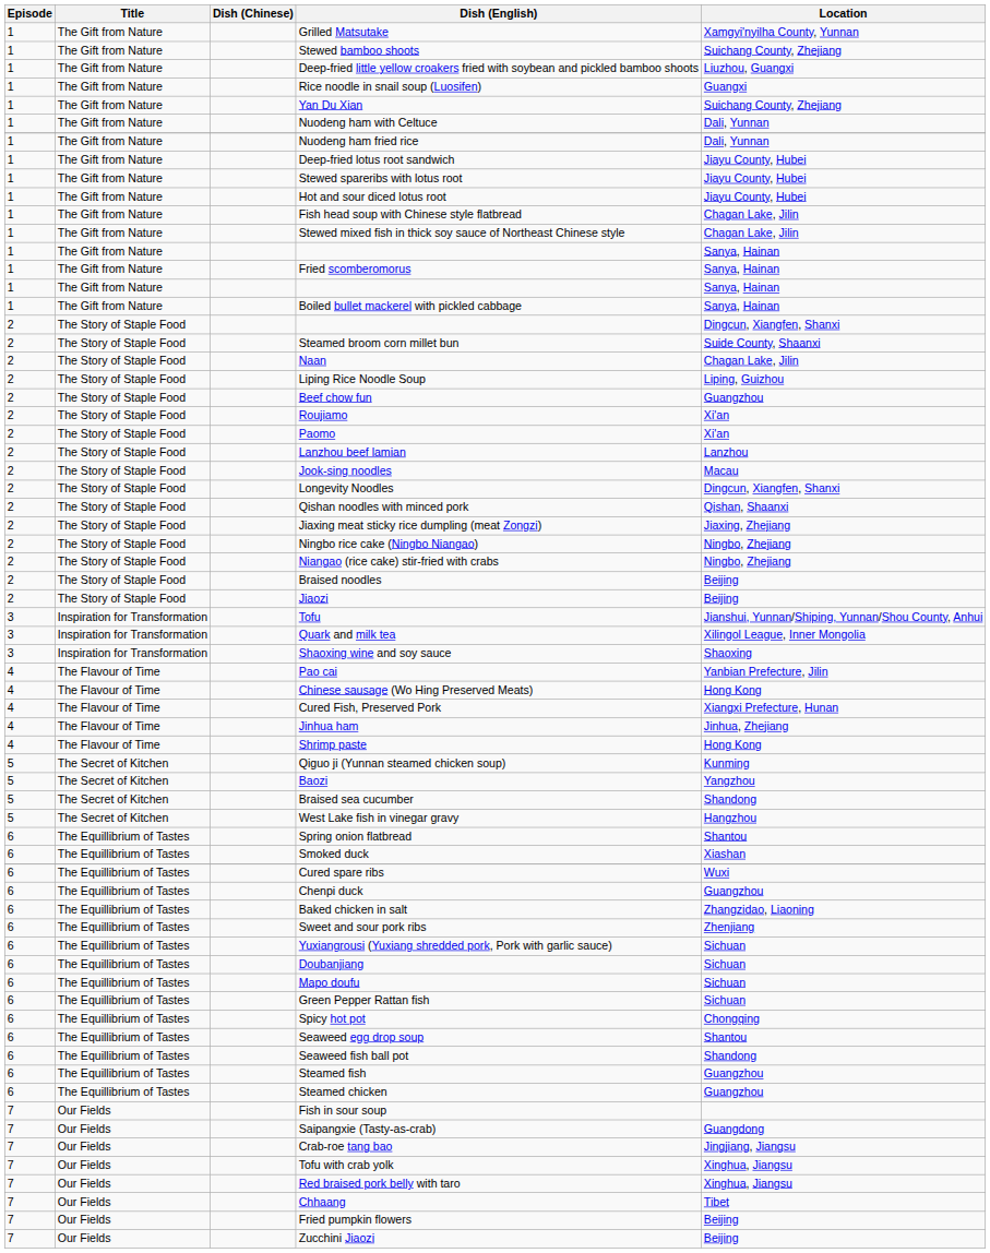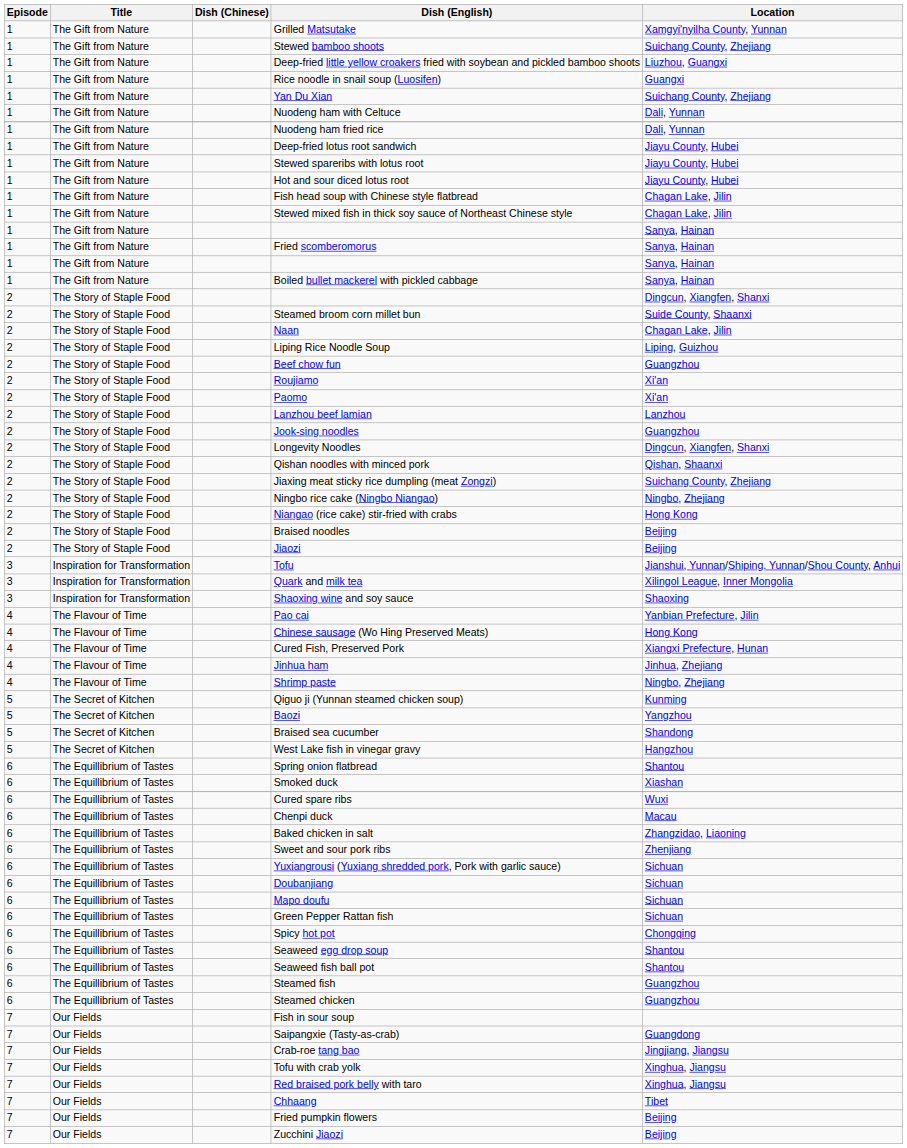 <table class="wikitable">
 <tr>
 <th>Episode</th>
 <th>Title</th>
 <th>Dish (Chinese)</th>
 <th>Dish (English)</th>
 <th>Location</th>
 </tr>
 <tr>
 <td>1</td>
 <td>The Gift from Nature</td>
 <td></td>
 <td>Grilled <a href='#'>Matsutake</a></td>
 <td><a href='#'>Xamgyi'nyilha County</a>, <a href='#'>Yunnan</a></td>
 </tr>
 <tr>
 <td>1</td>
 <td>The Gift from Nature</td>
 <td></td>
 <td>Stewed <a href='#'>bamboo shoots</a></td>
 <td><a href='#'>Suichang County</a>, <a href='#'>Zhejiang</a></td>
 </tr>
 <tr>
 <td>1</td>
 <td>The Gift from Nature</td>
 <td></td>
 <td>Deep-fried <a href='#'>little yellow croakers</a> fried with soybean and pickled bamboo shoots</td>
 <td><a href='#'>Liuzhou</a>, <a href='#'>Guangxi</a></td>
 </tr>
 <tr>
 <td>1</td>
 <td>The Gift from Nature</td>
 <td></td>
 <td>Rice noodle in snail soup (<a href='#'>Luosifen</a>)</td>
 <td><a href='#'>Guangxi</a></td>
 </tr>
 <tr>
 <td>1</td>
 <td>The Gift from Nature</td>
 <td></td>
 <td><a href='#'>Yan Du Xian</a></td>
 <td><a href='#'>Suichang County</a>, <a href='#'>Zhejiang</a></td>
 </tr>
 <tr>
 <td>1</td>
 <td>The Gift from Nature</td>
 <td></td>
 <td>Nuodeng ham with Celtuce</td>
 <td><a href='#'>Dali</a>, <a href='#'>Yunnan</a></td>
 </tr>
 <tr>
 </tr>
 <tr>
 <td>1</td>
 <td>The Gift from Nature</td>
 <td></td>
 <td>Nuodeng ham fried rice</td>
 <td><a href='#'>Dali</a>, <a href='#'>Yunnan</a></td>
 </tr>
 <tr>
 <td>1</td>
 <td>The Gift from Nature</td>
 <td></td>
 <td>Deep-fried lotus root sandwich</td>
 <td><a href='#'>Jiayu County</a>, <a href='#'>Hubei</a></td>
 </tr>
 <tr>
 <td>1</td>
 <td>The Gift from Nature</td>
 <td></td>
 <td>Stewed spareribs with lotus root</td>
 <td><a href='#'>Jiayu County</a>, <a href='#'>Hubei</a></td>
 </tr>
 <tr>
 <td>1</td>
 <td>The Gift from Nature</td>
 <td></td>
 <td>Hot and sour diced lotus root</td>
 <td><a href='#'>Jiayu County</a>, <a href='#'>Hubei</a></td>
 </tr>
 <tr>
 <td>1</td>
 <td>The Gift from Nature</td>
 <td></td>
 <td>Fish head soup with Chinese style flatbread</td>
 <td><a href='#'>Chagan Lake</a>, <a href='#'>Jilin</a></td>
 </tr>
 <tr>
 <td>1</td>
 <td>The Gift from Nature</td>
 <td></td>
 <td>Stewed mixed fish in thick soy sauce of Northeast Chinese style</td>
 <td><a href='#'>Chagan Lake</a>, <a href='#'>Jilin</a></td>
 </tr>
 <tr>
 <td>1</td>
 <td>The Gift from Nature</td>
 <td></td>
 <td></td>
 <td><a href='#'>Sanya</a>, <a href='#'>Hainan</a></td>
 </tr>
 <tr>
 <td>1</td>
 <td>The Gift from Nature</td>
 <td></td>
 <td>Fried <a href='#'>scomberomorus</a></td>
 <td><a href='#'>Sanya</a>, <a href='#'>Hainan</a></td>
 </tr>
 <tr>
 <td>1</td>
 <td>The Gift from Nature</td>
 <td></td>
 <td></td>
 <td><a href='#'>Sanya</a>, <a href='#'>Hainan</a></td>
 </tr>
 <tr>
 <td>1</td>
 <td>The Gift from Nature</td>
 <td></td>
 <td>Boiled <a href='#'>bullet mackerel</a> with pickled cabbage</td>
 <td><a href='#'>Sanya</a>, <a href='#'>Hainan</a></td>
 </tr>
 <tr>
 <td>2</td>
 <td>The Story of Staple Food</td>
 <td></td>
 <td></td>
 <td><a href='#'>Dingcun</a>, <a href='#'>Xiangfen</a>, <a href='#'>Shanxi</a></td>
 </tr>
 <tr>
 <td>2</td>
 <td>The Story of Staple Food</td>
 <td></td>
 <td>Steamed broom corn millet bun</td>
 <td><a href='#'>Suide County</a>, <a href='#'>Shaanxi</a></td>
 </tr>
 <tr>
 <td>2</td>
 <td>The Story of Staple Food</td>
 <td></td>
 <td><a href='#'>Naan</a></td>
 <td><a href='#'>Chagan Lake</a>, <a href='#'>Jilin</a></td>
 </tr>
 <tr>
 <td>2</td>
 <td>The Story of Staple Food</td>
 <td></td>
 <td>Liping Rice Noodle Soup</td>
 <td><a href='#'>Liping</a>, <a href='#'>Guizhou</a></td>
 </tr>
 <tr>
 <td>2</td>
 <td>The Story of Staple Food</td>
 <td></td>
 <td><a href='#'>Beef chow fun</a></td>
 <td><a href='#'>Guangzhou</a></td>
 </tr>
 <tr>
 <td>2</td>
 <td>The Story of Staple Food</td>
 <td></td>
 <td><a href='#'>Roujiamo</a></td>
 <td><a href='#'>Xi'an</a></td>
 </tr>
 <tr>
 <td>2</td>
 <td>The Story of Staple Food</td>
 <td></td>
 <td><a href='#'>Paomo</a></td>
 <td><a href='#'>Xi'an</a></td>
 </tr>
 <tr>
 <td>2</td>
 <td>The Story of Staple Food</td>
 <td></td>
 <td><a href='#'>Lanzhou beef lamian</a></td>
 <td><a href='#'>Lanzhou</a></td>
 </tr>
 <tr>
 <td>2</td>
 <td>The Story of Staple Food</td>
 <td></td>
 <td><a href='#'>Jook-sing noodles</a></td>
-<td><a href='#'>Macau</a></td>
+<td><a href='#'>Guangzhou</a></td>
 </tr>
 <tr>
 <td>2</td>
 <td>The Story of Staple Food</td>
 <td></td>
 <td>Longevity Noodles</td>
 <td><a href='#'>Dingcun</a>, <a href='#'>Xiangfen</a>, <a href='#'>Shanxi</a></td>
 </tr>
 <tr>
 <td>2</td>
 <td>The Story of Staple Food</td>
 <td></td>
 <td>Qishan noodles with minced pork</td>
 <td><a href='#'>Qishan</a>, <a href='#'>Shaanxi</a></td>
 </tr>
 <tr>
 <td>2</td>
 <td>The Story of Staple Food</td>
 <td></td>
 <td>Jiaxing meat sticky rice dumpling (meat <a href='#'>Zongzi</a>)</td>
-<td><a href='#'>Jiaxing</a>, <a href='#'>Zhejiang</a></td>
+<td><a href='#'>Suichang County</a>, <a href='#'>Zhejiang</a></td>
 </tr>
 <tr>
 <td>2</td>
 <td>The Story of Staple Food</td>
 <td></td>
 <td>Ningbo rice cake (<a href='#'>Ningbo Niangao</a>)</td>
 <td><a href='#'>Ningbo</a>, <a href='#'>Zhejiang</a></td>
 </tr>
 <tr>
 <td>2</td>
 <td>The Story of Staple Food</td>
 <td></td>
 <td><a href='#'>Niangao</a> (rice cake) stir-fried with crabs</td>
-<td><a href='#'>Ningbo</a>, <a href='#'>Zhejiang</a></td>
+<td><a href='#'>Hong Kong</a></td>
 </tr>
 <tr>
 <td>2</td>
 <td>The Story of Staple Food</td>
 <td></td>
 <td>Braised noodles</td>
 <td><a href='#'>Beijing</a></td>
 </tr>
 <tr>
 <td>2</td>
 <td>The Story of Staple Food</td>
 <td></td>
 <td><a href='#'>Jiaozi</a></td>
 <td><a href='#'>Beijing</a></td>
 </tr>
 <tr>
 <td>3</td>
 <td>Inspiration for Transformation</td>
 <td></td>
 <td><a href='#'>Tofu</a></td>
 <td><a href='#'>Jianshui, Yunnan</a>/<a href='#'>Shiping, Yunnan</a>/<a href='#'>Shou County</a>, <a href='#'>Anhui</a></td>
 </tr>
 <tr>
 <td>3</td>
 <td>Inspiration for Transformation</td>
 <td></td>
 <td><a href='#'>Quark</a> and <a href='#'>milk tea</a></td>
 <td><a href='#'>Xilingol League</a>, <a href='#'>Inner Mongolia</a></td>
 </tr>
 <tr>
 <td>3</td>
 <td>Inspiration for Transformation</td>
 <td></td>
 <td><a href='#'>Shaoxing wine</a> and soy sauce</td>
 <td><a href='#'>Shaoxing</a></td>
 </tr>
 <tr>
 <td>4</td>
 <td>The Flavour of Time</td>
 <td></td>
 <td><a href='#'>Pao cai</a></td>
 <td><a href='#'>Yanbian Prefecture</a>, <a href='#'>Jilin</a></td>
 </tr>
 <tr>
 <td>4</td>
 <td>The Flavour of Time</td>
 <td></td>
 <td><a href='#'>Chinese sausage</a> (Wo Hing Preserved Meats)</td>
 <td><a href='#'>Hong Kong</a></td>
 </tr>
 <tr>
 <td>4</td>
 <td>The Flavour of Time</td>
 <td></td>
 <td>Cured Fish, Preserved Pork</td>
 <td><a href='#'>Xiangxi Prefecture</a>, <a href='#'>Hunan</a></td>
 </tr>
 <tr>
 <td>4</td>
 <td>The Flavour of Time</td>
 <td></td>
 <td><a href='#'>Jinhua ham</a></td>
 <td><a href='#'>Jinhua</a>, <a href='#'>Zhejiang</a></td>
 </tr>
 <tr>
 <td>4</td>
 <td>The Flavour of Time</td>
 <td></td>
 <td><a href='#'>Shrimp paste</a></td>
-<td><a href='#'>Hong Kong</a></td>
+<td><a href='#'>Ningbo</a>, <a href='#'>Zhejiang</a></td>
 </tr>
 <tr>
 <td>5</td>
 <td>The Secret of Kitchen</td>
 <td></td>
 <td>Qiguo ji (Yunnan steamed chicken soup)</td>
 <td><a href='#'>Kunming</a></td>
 </tr>
 <tr>
 <td>5</td>
 <td>The Secret of Kitchen</td>
 <td></td>
 <td><a href='#'>Baozi</a></td>
 <td><a href='#'>Yangzhou</a></td>
 </tr>
 <tr>
 <td>5</td>
 <td>The Secret of Kitchen</td>
 <td></td>
 <td>Braised sea cucumber</td>
 <td><a href='#'>Shandong</a></td>
 </tr>
 <tr>
 <td>5</td>
 <td>The Secret of Kitchen</td>
 <td></td>
 <td>West Lake fish in vinegar gravy</td>
 <td><a href='#'>Hangzhou</a></td>
 </tr>
 <tr>
 <td>6</td>
 <td>The Equillibrium of Tastes</td>
 <td></td>
 <td>Spring onion flatbread</td>
 <td><a href='#'>Shantou</a></td>
 </tr>
 <tr>
 <td>6</td>
 <td>The Equillibrium of Tastes</td>
 <td></td>
 <td>Smoked duck</td>
 <td><a href='#'>Xiashan</a></td>
 </tr>
 <tr>
 </tr>
 <tr>
 <td>6</td>
 <td>The Equillibrium of Tastes</td>
 <td></td>
 <td>Cured spare ribs</td>
 <td><a href='#'>Wuxi</a></td>
 </tr>
 <tr>
 <td>6</td>
 <td>The Equillibrium of Tastes</td>
 <td></td>
 <td>Chenpi duck</td>
-<td><a href='#'>Guangzhou</a></td>
+<td><a href='#'>Macau</a></td>
 </tr>
 <tr>
 <td>6</td>
 <td>The Equillibrium of Tastes</td>
 <td></td>
 <td>Baked chicken in salt</td>
 <td><a href='#'>Zhangzidao</a>, <a href='#'>Liaoning</a></td>
 </tr>
 <tr>
 <td>6</td>
 <td>The Equillibrium of Tastes</td>
 <td></td>
 <td>Sweet and sour pork ribs</td>
 <td><a href='#'>Zhenjiang</a></td>
 </tr>
 <tr>
 <td>6</td>
 <td>The Equillibrium of Tastes</td>
 <td></td>
 <td><a href='#'>Yuxiangrousi</a> (<a href='#'>Yuxiang shredded pork</a>, Pork with garlic sauce)</td>
 <td><a href='#'>Sichuan</a></td>
 </tr>
 <tr>
 <td>6</td>
 <td>The Equillibrium of Tastes</td>
 <td></td>
 <td><a href='#'>Doubanjiang</a></td>
 <td><a href='#'>Sichuan</a></td>
 </tr>
 <tr>
 <td>6</td>
 <td>The Equillibrium of Tastes</td>
 <td></td>
 <td><a href='#'>Mapo doufu</a></td>
 <td><a href='#'>Sichuan</a></td>
 </tr>
 <tr>
 <td>6</td>
 <td>The Equillibrium of Tastes</td>
 <td></td>
 <td>Green Pepper Rattan fish</td>
 <td><a href='#'>Sichuan</a></td>
 </tr>
 <tr>
 <td>6</td>
 <td>The Equillibrium of Tastes</td>
 <td></td>
 <td>Spicy <a href='#'>hot pot</a></td>
 <td><a href='#'>Chongqing</a></td>
 </tr>
 <tr>
 <td>6</td>
 <td>The Equillibrium of Tastes</td>
 <td></td>
 <td>Seaweed <a href='#'>egg drop soup</a></td>
 <td><a href='#'>Shantou</a></td>
 </tr>
 <tr>
 <td>6</td>
 <td>The Equillibrium of Tastes</td>
 <td></td>
 <td>Seaweed fish ball pot</td>
-<td><a href='#'>Shandong</a></td>
+<td><a href='#'>Shantou</a></td>
 </tr>
 <tr>
 <td>6</td>
 <td>The Equillibrium of Tastes</td>
 <td></td>
 <td>Steamed fish</td>
 <td><a href='#'>Guangzhou</a></td>
 </tr>
 <tr>
 <td>6</td>
 <td>The Equillibrium of Tastes</td>
 <td></td>
 <td>Steamed chicken</td>
 <td><a href='#'>Guangzhou</a></td>
 </tr>
 <tr>
 <td>7</td>
 <td>Our Fields</td>
 <td></td>
 <td>Fish in sour soup</td>
 <td></td>
 </tr>
 <tr>
 <td>7</td>
 <td>Our Fields</td>
 <td></td>
 <td>Saipangxie (Tasty-as-crab)</td>
 <td><a href='#'>Guangdong</a></td>
 </tr>
 <tr>
 <td>7</td>
 <td>Our Fields</td>
 <td></td>
 <td>Crab-roe <a href='#'>tang bao</a></td>
 <td><a href='#'>Jingjiang</a>, <a href='#'>Jiangsu</a></td>
 </tr>
 <tr>
 <td>7</td>
 <td>Our Fields</td>
 <td></td>
 <td>Tofu with crab yolk</td>
 <td><a href='#'>Xinghua</a>, <a href='#'>Jiangsu</a></td>
 </tr>
 <tr>
 <td>7</td>
 <td>Our Fields</td>
 <td></td>
 <td><a href='#'>Red braised pork belly</a> with taro</td>
 <td><a href='#'>Xinghua</a>, <a href='#'>Jiangsu</a></td>
 </tr>
 <tr>
 <td>7</td>
 <td>Our Fields</td>
 <td></td>
 <td><a href='#'>Chhaang</a></td>
 <td><a href='#'>Tibet</a></td>
 </tr>
 <tr>
 <td>7</td>
 <td>Our Fields</td>
 <td></td>
 <td>Fried pumpkin flowers</td>
 <td><a href='#'>Beijing</a></td>
 </tr>
 <tr>
 <td>7</td>
 <td>Our Fields</td>
 <td></td>
 <td>Zucchini <a href='#'>Jiaozi</a></td>
 <td><a href='#'>Beijing</a></td>
 </tr>
 </table>
